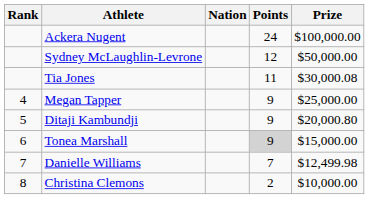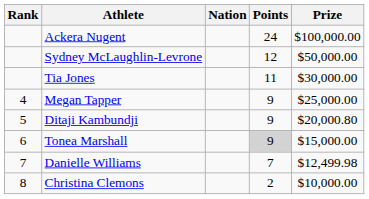 <table class="wikitable mw-datatable sortable" style="text-align:center;">
 <tr>
 <th scope="col" style="width: 10px;">Rank</th>
 <th scope="col">Athlete</th>
 <th scope="col">Nation</th>
 <th scope="col">Points</th>
 <th scope="col">Prize</th>
 </tr>
 <tr>
 <td></td>
 <td align=left><a href='#'>Ackera Nugent</a> </td>
 <td align=left></td>
 <td>24</td>
 <td>$100,000.00</td>
 </tr>
 <tr>
 <td></td>
 <td align=left><a href='#'>Sydney McLaughlin-Levrone</a> </td>
 <td align=left></td>
 <td>12</td>
 <td>$50,000.00</td>
 </tr>
 <tr>
 <td></td>
 <td align=left><a href='#'>Tia Jones</a> </td>
 <td align=left></td>
 <td>11</td>
-<td>$30,000.08</td>
+<td>$30,000.00</td>
 </tr>
 <tr>
 <td>4</td>
 <td align=left><a href='#'>Megan Tapper</a> </td>
 <td align=left></td>
 <td>9</td>
 <td>$25,000.00</td>
 </tr>
 <tr>
 <td>5</td>
 <td align=left><a href='#'>Ditaji Kambundji</a> </td>
 <td align=left></td>
 <td>9</td>
 <td>$20,000.80</td>
 </tr>
 <tr>
 <td>6</td>
 <td align=left><a href='#'>Tonea Marshall</a> </td>
 <td align=left></td>
 <td style="background: lightgrey;">9</td>
 <td>$15,000.00</td>
 </tr>
 <tr>
 <td>7</td>
 <td align=left><a href='#'>Danielle Williams</a> </td>
 <td align=left></td>
 <td>7</td>
 <td>$12,499.98</td>
 </tr>
 <tr>
 <td>8</td>
 <td align=left><a href='#'>Christina Clemons</a> </td>
 <td align=left></td>
 <td>2</td>
 <td>$10,000.00</td>
 </tr>
 </table>
